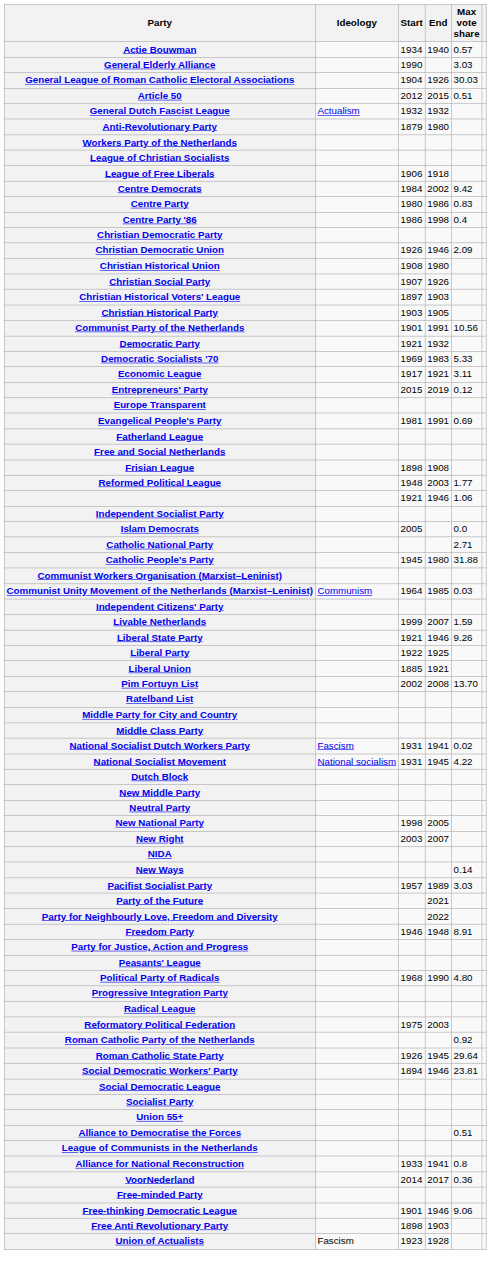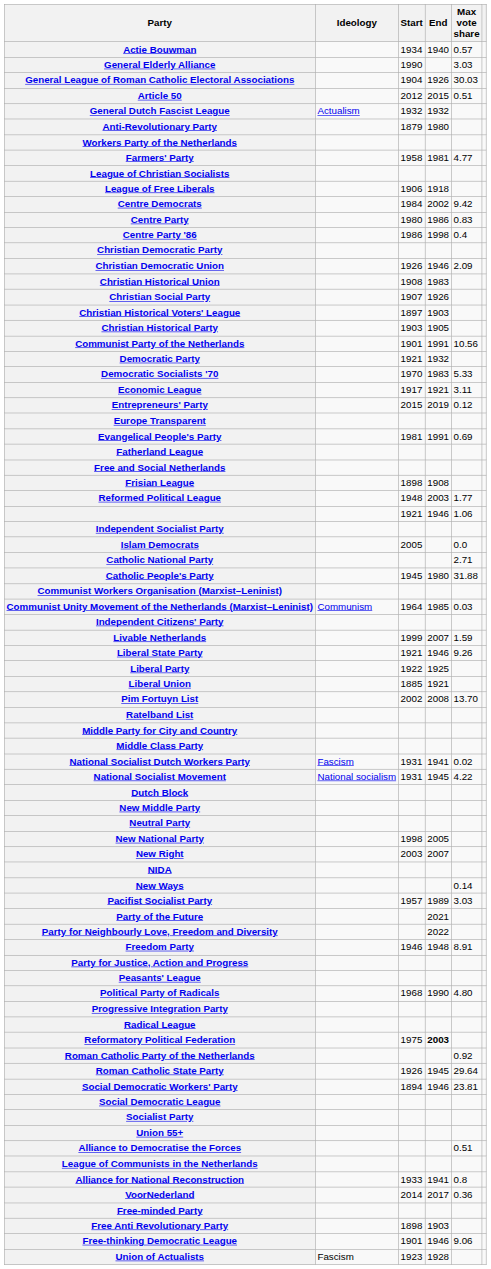 <table class="wikitable sortable plainrowheaders col5right">
 <tr>
 <th scope="col">Party</th>
 <th scope="col">Ideology</th>
 <th scope="col">Start</th>
 <th scope="col">End</th>
 <th scope="col">Max<br>vote<br>share</th>
 <th scope="col" class="unsortable"></th>
 </tr>
 <tr>
 <th scope="row"><a href='#'>Actie Bouwman</a></th>
 <td></td>
 <td>1934</td>
 <td>1940</td>
 <td>0.57</td>
 <td></td>
 </tr>
 <tr>
 <th scope="row"><a href='#'>General Elderly Alliance</a><br><small></small></th>
 <td></td>
 <td>1990</td>
 <td></td>
 <td>3.03</td>
 <td></td>
 </tr>
 <tr>
 <th scope="row"><a href='#'>General League of Roman Catholic Electoral Associations</a><br><small></small></th>
 <td></td>
 <td>1904</td>
 <td>1926</td>
 <td>30.03</td>
 <td></td>
 </tr>
 <tr>
 <th scope="row"><a href='#'>Article 50</a><br><small></small></th>
 <td></td>
 <td>2012</td>
 <td>2015</td>
 <td>0.51</td>
 <td></td>
 </tr>
 <tr>
 <th scope="row"><a href='#'>General Dutch Fascist League</a><br><small></small></th>
 <td><a href='#'>Actualism</a></td>
 <td>1932</td>
 <td>1932</td>
 <td></td>
 <td></td>
 </tr>
 <tr>
 <th scope="row"><a href='#'>Anti-Revolutionary Party</a><br><small></small></th>
 <td></td>
 <td>1879</td>
 <td>1980</td>
 <td></td>
 <td></td>
 </tr>
 <tr>
 <th scope="row"><a href='#'>Workers Party of the Netherlands</a><br><small></small></th>
 <td></td>
 <td></td>
 <td></td>
 <td></td>
 <td></td>
 </tr>
 <tr>
+<th scope="row"><a href='#'>Farmers' Party</a><br><small></small></th>
+<td></td>
+<td>1958</td>
+<td>1981</td>
+<td>4.77</td>
+<td></td>
+</tr>
+<tr>
 <th scope="row"><a href='#'>League of Christian Socialists</a><br><small></small></th>
 <td></td>
 <td></td>
 <td></td>
 <td></td>
 <td></td>
 </tr>
 <tr>
 <th scope="row"><a href='#'>League of Free Liberals</a><br><small></small></th>
 <td></td>
 <td>1906</td>
 <td>1918</td>
 <td></td>
 <td></td>
 </tr>
 <tr>
 <th scope="row"><a href='#'>Centre Democrats</a><br><small></small></th>
 <td></td>
 <td>1984</td>
 <td>2002</td>
 <td>9.42</td>
 <td></td>
 </tr>
 <tr>
 <th scope="row"><a href='#'>Centre Party</a><br><small></small></th>
 <td></td>
 <td>1980</td>
 <td>1986</td>
 <td>0.83</td>
 <td></td>
 </tr>
 <tr>
 <th scope="row"><a href='#'>Centre Party '86</a><br><small></small></th>
 <td></td>
 <td>1986</td>
 <td>1998</td>
 <td>0.4</td>
 <td></td>
 </tr>
 <tr>
 <th scope="row"><a href='#'>Christian Democratic Party</a><br><small></small></th>
 <td></td>
 <td></td>
 <td></td>
 <td></td>
 <td></td>
 </tr>
 <tr>
 <th scope="row"><a href='#'>Christian Democratic Union</a><br><small></small></th>
 <td></td>
 <td>1926</td>
 <td>1946</td>
 <td>2.09</td>
 <td></td>
 </tr>
 <tr>
 <th scope="row"><a href='#'>Christian Historical Union</a><br><small></small></th>
 <td></td>
 <td>1908</td>
-<td>1980</td>
+<td>1983</td>
 <td></td>
 <td></td>
 </tr>
 <tr>
 <th scope="row"><a href='#'>Christian Social Party</a><br><small></small></th>
 <td></td>
 <td>1907</td>
 <td>1926</td>
 <td></td>
 <td></td>
 </tr>
 <tr>
 <th scope="row"><a href='#'>Christian Historical Voters' League</a><br><small></small></th>
 <td></td>
 <td>1897</td>
 <td>1903</td>
 <td></td>
 <td></td>
 </tr>
 <tr>
 <th scope="row"><a href='#'>Christian Historical Party</a><br><small></small></th>
 <td></td>
 <td>1903</td>
 <td>1905</td>
 <td></td>
 <td></td>
 </tr>
 <tr>
 <th scope="row"><a href='#'>Communist Party of the Netherlands</a><br><small></small></th>
 <td></td>
 <td>1901</td>
 <td>1991</td>
 <td>10.56</td>
 <td></td>
 </tr>
 <tr>
 <th scope="row"><a href='#'>Democratic Party</a><br><small></small></th>
 <td></td>
 <td>1921</td>
 <td>1932</td>
 <td></td>
 <td></td>
 </tr>
 <tr>
 <th scope="row"><a href='#'>Democratic Socialists '70</a><br><small></small></th>
 <td></td>
-<td>1969</td>
+<td>1970</td>
 <td>1983</td>
 <td>5.33</td>
 <td></td>
 </tr>
 <tr>
 <th scope="row"><a href='#'>Economic League</a><br><small></small></th>
 <td></td>
 <td>1917</td>
 <td>1921</td>
 <td>3.11</td>
 <td></td>
 </tr>
 <tr>
 <th scope="row"><a href='#'>Entrepreneurs' Party</a><br><small></small></th>
 <td></td>
 <td>2015</td>
 <td>2019</td>
 <td>0.12</td>
 <td></td>
 </tr>
 <tr>
 <th scope="row"><a href='#'>Europe Transparent</a></th>
 <td></td>
 <td></td>
 <td></td>
 <td></td>
 <td></td>
 </tr>
 <tr>
 <th scope="row"><a href='#'>Evangelical People's Party</a><br><small></small></th>
 <td></td>
 <td>1981</td>
 <td>1991</td>
 <td>0.69</td>
 <td></td>
 </tr>
 <tr>
 <th scope="row"><a href='#'>Fatherland League</a></th>
 <td></td>
 <td></td>
 <td></td>
 <td></td>
 <td></td>
 </tr>
 <tr>
 <th scope="row"><a href='#'>Free and Social Netherlands</a></th>
 <td></td>
 <td></td>
 <td></td>
 <td></td>
 <td></td>
 </tr>
 <tr>
 <th scope="row"><a href='#'>Frisian League</a><br><small></small></th>
 <td></td>
 <td>1898</td>
 <td>1908</td>
 <td></td>
 <td></td>
 </tr>
 <tr>
 <th scope="row"><a href='#'>Reformed Political League</a><br><small></small></th>
 <td></td>
 <td>1948</td>
 <td>2003</td>
 <td>1.77</td>
 <td></td>
 </tr>
 <tr>
 <th scope="row"></th>
 <td></td>
 <td>1921</td>
 <td>1946</td>
 <td>1.06</td>
 <td></td>
 </tr>
 <tr>
 <th scope="row"><a href='#'>Independent Socialist Party</a></th>
 <td></td>
 <td></td>
 <td></td>
 <td></td>
 <td></td>
 </tr>
 <tr>
 <th scope="row"><a href='#'>Islam Democrats</a><br><small></small></th>
 <td></td>
 <td>2005</td>
 <td></td>
 <td>0.0</td>
 <td></td>
 </tr>
 <tr>
 <th scope="row"><a href='#'>Catholic National Party</a></th>
 <td></td>
 <td></td>
 <td></td>
 <td>2.71</td>
 <td></td>
 </tr>
 <tr>
 <th scope="row"><a href='#'>Catholic People's Party</a></th>
 <td></td>
 <td>1945</td>
 <td>1980</td>
 <td>31.88</td>
 <td></td>
 </tr>
 <tr>
 <th scope="row"><a href='#'>Communist Workers Organisation (Marxist–Leninist)</a></th>
 <td></td>
 <td></td>
 <td></td>
 <td></td>
 <td></td>
 </tr>
 <tr>
 <th scope="row"><a href='#'>Communist Unity Movement of the Netherlands (Marxist–Leninist)</a><br><small></small></th>
 <td><a href='#'>Communism</a></td>
 <td>1964</td>
 <td>1985</td>
 <td>0.03</td>
 <td></td>
 </tr>
 <tr>
 <th scope="row"><a href='#'>Independent Citizens' Party</a></th>
 <td></td>
 <td></td>
 <td></td>
 <td></td>
 <td></td>
 </tr>
 <tr>
 <th scope="row"><a href='#'>Livable Netherlands</a><br><small></small></th>
 <td></td>
 <td>1999</td>
 <td>2007</td>
 <td>1.59</td>
 <td></td>
 </tr>
 <tr>
 <th scope="row"><a href='#'>Liberal State Party</a><br><small></small></th>
 <td></td>
 <td>1921</td>
 <td>1946</td>
 <td>9.26</td>
 <td></td>
 </tr>
 <tr>
 <th scope="row"><a href='#'>Liberal Party</a><br><small></small></th>
 <td></td>
 <td>1922</td>
 <td>1925</td>
 <td></td>
 <td></td>
 </tr>
 <tr>
 <th scope="row"><a href='#'>Liberal Union</a></th>
 <td></td>
 <td>1885</td>
 <td>1921</td>
 <td></td>
 <td></td>
 </tr>
 <tr>
 <th scope="row"><a href='#'>Pim Fortuyn List</a><br><small></small></th>
 <td></td>
 <td>2002</td>
 <td>2008</td>
 <td>13.70</td>
 <td></td>
 </tr>
 <tr>
 <th scope="row"><a href='#'>Ratelband List</a></th>
 <td></td>
 <td></td>
 <td></td>
 <td></td>
 <td></td>
 </tr>
 <tr>
 <th scope="row"><a href='#'>Middle Party for City and Country</a></th>
 <td></td>
 <td></td>
 <td></td>
 <td></td>
 <td></td>
 </tr>
 <tr>
 <th scope="row"><a href='#'>Middle Class Party</a></th>
 <td></td>
 <td></td>
 <td></td>
 <td></td>
 <td></td>
 </tr>
 <tr>
 <th scope="row"><a href='#'>National Socialist Dutch Workers Party</a><br><small></small></th>
 <td><a href='#'>Fascism</a></td>
 <td>1931</td>
 <td>1941</td>
 <td>0.02</td>
 <td></td>
 </tr>
 <tr>
 <th scope="row"><a href='#'>National Socialist Movement</a><br><small></small></th>
 <td><a href='#'>National socialism</a></td>
 <td>1931</td>
 <td>1945</td>
 <td>4.22</td>
 <td></td>
 </tr>
 <tr>
 <th scope="row"><a href='#'>Dutch Block</a></th>
 <td></td>
 <td></td>
 <td></td>
 <td></td>
 <td></td>
 </tr>
 <tr>
 <th scope="row"><a href='#'>New Middle Party</a></th>
 <td></td>
 <td></td>
 <td></td>
 <td></td>
 <td></td>
 </tr>
 <tr>
 <th scope="row"><a href='#'>Neutral Party</a></th>
 <td></td>
 <td></td>
 <td></td>
 <td></td>
 <td></td>
 </tr>
 <tr>
 <th scope="row"><a href='#'>New National Party</a><br><small></small></th>
 <td></td>
 <td>1998</td>
 <td>2005</td>
 <td></td>
 <td></td>
 </tr>
 <tr>
 <th scope="row"><a href='#'>New Right</a><br><small></small></th>
 <td></td>
 <td>2003</td>
 <td>2007</td>
 <td></td>
 <td></td>
 </tr>
 <tr>
 <th scope="row"><a href='#'>NIDA</a></th>
 <td></td>
 <td></td>
 <td></td>
 <td></td>
 <td></td>
 </tr>
 <tr>
 <th scope="row"><a href='#'>New Ways</a><br><small></small></th>
 <td></td>
 <td></td>
 <td></td>
 <td>0.14</td>
 <td></td>
 </tr>
 <tr>
 <th scope="row"><a href='#'>Pacifist Socialist Party</a></th>
 <td></td>
 <td>1957</td>
 <td>1989</td>
 <td>3.03</td>
 <td></td>
 </tr>
 <tr>
 <th scope="row"><a href='#'>Party of the Future</a></th>
 <td></td>
 <td></td>
 <td>2021</td>
 <td></td>
 <td></td>
 </tr>
 <tr>
 <th scope="row"><a href='#'>Party for Neighbourly Love, Freedom and Diversity</a></th>
 <td></td>
 <td></td>
 <td>2022</td>
 <td></td>
 <td></td>
 </tr>
 <tr>
 <th scope="row"><a href='#'>Freedom Party</a><br><small></small></th>
 <td></td>
 <td>1946</td>
 <td>1948</td>
 <td>8.91</td>
 <td></td>
 </tr>
 <tr>
 <th scope="row"><a href='#'>Party for Justice, Action and Progress</a></th>
 <td></td>
 <td></td>
 <td></td>
 <td></td>
 <td></td>
 </tr>
 <tr>
 <th scope="row"><a href='#'>Peasants' League</a></th>
 <td></td>
 <td></td>
 <td></td>
 <td></td>
 <td></td>
 </tr>
 <tr>
 <th scope="row"><a href='#'>Political Party of Radicals</a><br><small></small></th>
 <td></td>
 <td>1968</td>
 <td>1990</td>
 <td>4.80</td>
 <td></td>
 </tr>
 <tr>
 <th scope="row"><a href='#'>Progressive Integration Party</a></th>
 <td></td>
 <td></td>
 <td></td>
 <td></td>
 <td></td>
 </tr>
 <tr>
 <th scope="row"><a href='#'>Radical League</a></th>
 <td></td>
 <td></td>
 <td></td>
 <td></td>
 <td></td>
 </tr>
 <tr>
 <th scope="row"><a href='#'>Reformatory Political Federation</a></th>
 <td></td>
 <td>1975</td>
-<td>2003</td>
+<td><strong>2003</strong></td>
 <td></td>
 <td></td>
 </tr>
 <tr>
 <th scope="row"><a href='#'>Roman Catholic Party of the Netherlands</a></th>
 <td></td>
 <td></td>
 <td></td>
 <td>0.92</td>
 <td></td>
 </tr>
 <tr>
 <th scope="row"><a href='#'>Roman Catholic State Party</a></th>
 <td></td>
 <td>1926</td>
 <td>1945</td>
 <td>29.64</td>
 <td></td>
 </tr>
 <tr>
 <th scope="row"><a href='#'>Social Democratic Workers' Party</a></th>
 <td></td>
 <td>1894</td>
 <td>1946</td>
 <td>23.81</td>
 <td></td>
 </tr>
 <tr>
 <th scope="row"><a href='#'>Social Democratic League</a></th>
 <td></td>
 <td></td>
 <td></td>
 <td></td>
 <td></td>
 </tr>
 <tr>
 <th scope="row"><a href='#'>Socialist Party</a></th>
 <td></td>
 <td></td>
 <td></td>
 <td></td>
 <td></td>
 </tr>
 <tr>
 <th scope="row"><a href='#'>Union 55+</a></th>
 <td></td>
 <td></td>
 <td></td>
 <td></td>
 <td></td>
 </tr>
 <tr>
 <th scope="row"><a href='#'>Alliance to Democratise the Forces</a></th>
 <td></td>
 <td></td>
 <td></td>
 <td>0.51</td>
 <td></td>
 </tr>
 <tr>
 <th scope="row"><a href='#'>League of Communists in the Netherlands</a></th>
 <td></td>
 <td></td>
 <td></td>
 <td></td>
 <td></td>
 </tr>
 <tr>
 <th scope="row"><a href='#'>Alliance for National Reconstruction</a><br><small></small></th>
 <td></td>
 <td>1933</td>
 <td>1941</td>
 <td>0.8</td>
 <td></td>
 </tr>
 <tr>
 <th scope="row"><a href='#'>VoorNederland</a></th>
 <td></td>
 <td>2014</td>
 <td>2017</td>
 <td>0.36</td>
 <td></td>
 </tr>
 <tr>
 <th scope="row"><a href='#'>Free-minded Party</a></th>
 <td></td>
 <td></td>
 <td></td>
 <td></td>
 <td></td>
 </tr>
 <tr>
+<th scope="row"><a href='#'>Free Anti Revolutionary Party</a><br><small></small></th>
+<td></td>
+<td>1898</td>
+<td>1903</td>
+<td></td>
+<td></td>
+</tr>
+<tr>
 <th scope="row"><a href='#'>Free-thinking Democratic League</a><br><small></small></th>
 <td></td>
 <td>1901</td>
 <td>1946</td>
 <td>9.06</td>
-<td></td>
-</tr>
-<tr>
-<th scope="row"><a href='#'>Free Anti Revolutionary Party</a><br><small></small></th>
-<td></td>
-<td>1898</td>
-<td>1903</td>
-<td></td>
 <td></td>
 </tr>
 <tr>
 <th scope="row"><a href='#'>Union of Actualists</a><br><small></small></th>
 <td>Fascism</td>
 <td>1923</td>
 <td>1928</td>
 <td></td>
 <td></td>
 </tr>
 </table>
